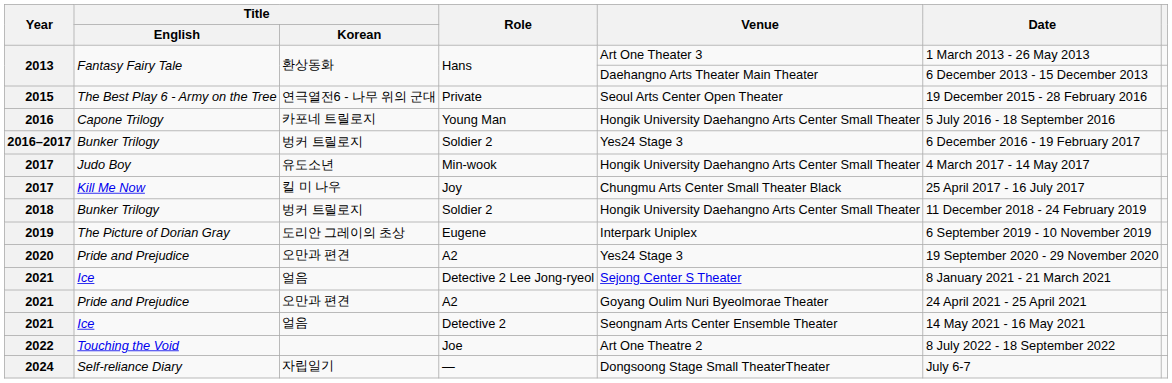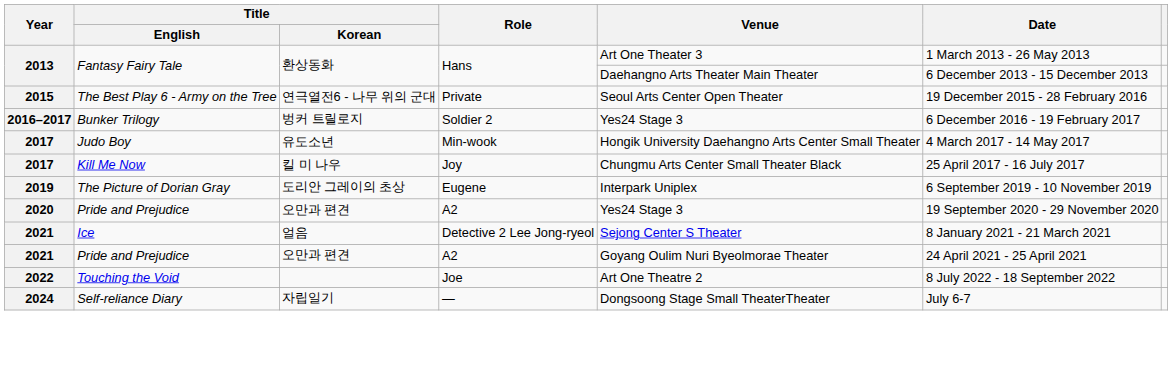 <table class="wikitable plainrowheaders sortable" style="text-align:left; font-size:100%">
 <tr>
 <th scope="col" rowspan="2">Year</th>
 <th scope="col" colspan="2">Title</th>
 <th scope="col" rowspan="2">Role</th>
 <th scope="col" rowspan="2">Venue</th>
 <th scope="col" rowspan="2">Date</th>
 <th rowspan="2" scope="col" class="unsortable"></th>
 </tr>
 <tr>
 <th>English</th>
 <th>Korean</th>
 </tr>
 <tr>
 <th scope="row" rowspan="2">2013</th>
 <td rowspan="2"><em>Fantasy Fairy Tale</em></td>
 <td rowspan="2">환상동화</td>
 <td rowspan="2">Hans</td>
 <td>Art One Theater 3</td>
 <td>1 March 2013 - 26 May 2013</td>
 <td></td>
 </tr>
 <tr>
 <td>Daehangno Arts Theater Main Theater</td>
 <td>6 December 2013 - 15 December 2013</td>
 <td></td>
 </tr>
 <tr>
 <th scope="row">2015</th>
 <td><em>The Best Play 6 - Army on the Tree</em></td>
 <td>연극열전6 - 나무 위의 군대</td>
 <td>Private</td>
 <td>Seoul Arts Center Open Theater</td>
 <td>19 December 2015 - 28 February 2016</td>
 <td></td>
 </tr>
 <tr>
-<th scope="row">2016</th>
-<td><em>Capone Trilogy</em></td>
-<td>카포네 트릴로지</td>
-<td>Young Man</td>
-<td>Hongik University Daehangno Arts Center Small Theater</td>
-<td>5 July 2016 - 18 September 2016</td>
-<td></td>
-</tr>
-<tr>
 <th scope="row">2016–2017</th>
 <td><em>Bunker Trilogy</em></td>
 <td>벙커 트릴로지</td>
 <td>Soldier 2</td>
 <td>Yes24 Stage 3</td>
 <td>6 December 2016 - 19 February 2017</td>
 <td></td>
 </tr>
 <tr>
 <th scope="row">2017</th>
 <td><em>Judo Boy</em></td>
 <td>유도소년</td>
 <td>Min-wook</td>
 <td>Hongik University Daehangno Arts Center Small Theater</td>
 <td>4 March 2017 - 14 May 2017</td>
 <td></td>
 </tr>
 <tr>
 <th scope="row">2017</th>
 <td><em><a href='#'>Kill Me Now</a></em></td>
 <td>킬 미 나우</td>
 <td>Joy</td>
 <td>Chungmu Arts Center Small Theater Black</td>
 <td>25 April 2017 - 16 July 2017</td>
-<td></td>
-</tr>
-<tr>
-<th scope="row">2018</th>
-<td><em>Bunker Trilogy</em></td>
-<td>벙커 트릴로지</td>
-<td>Soldier 2</td>
-<td>Hongik University Daehangno Arts Center Small Theater</td>
-<td>11 December 2018 - 24 February 2019</td>
 <td></td>
 </tr>
 <tr>
 <th scope="row">2019</th>
 <td><em>The Picture of Dorian Gray</em></td>
 <td>도리안 그레이의 초상</td>
 <td>Eugene</td>
 <td>Interpark Uniplex</td>
 <td>6 September 2019 - 10 November 2019</td>
 <td></td>
 </tr>
 <tr>
 <th scope="row">2020</th>
 <td><em>Pride and Prejudice</em></td>
 <td>오만과 편견</td>
 <td>A2</td>
 <td>Yes24 Stage 3</td>
 <td>19 September 2020 - 29 November 2020</td>
 <td></td>
 </tr>
 <tr>
 <th scope="row">2021</th>
 <td><em><a href='#'>Ice</a></em></td>
 <td>얼음</td>
 <td>Detective 2 Lee Jong-ryeol</td>
 <td><a href='#'>Sejong Center S Theater</a></td>
 <td>8 January 2021 - 21 March 2021</td>
 <td></td>
 </tr>
 <tr>
 <th scope="row">2021</th>
 <td><em>Pride and Prejudice</em></td>
 <td>오만과 편견</td>
 <td>A2</td>
 <td>Goyang Oulim Nuri Byeolmorae Theater</td>
 <td>24 April 2021 - 25 April 2021</td>
 <td></td>
 </tr>
 <tr>
-<th scope="row">2021</th>
-<td><em><a href='#'>Ice</a></em></td>
-<td>얼음</td>
-<td>Detective 2</td>
-<td>Seongnam Arts Center Ensemble Theater</td>
-<td>14 May 2021 - 16 May 2021</td>
-<td></td>
-</tr>
-<tr>
 <th scope="row">2022</th>
 <td><em><a href='#'>Touching the Void</a></em></td>
 <td></td>
 <td>Joe</td>
 <td>Art One Theatre 2</td>
 <td>8 July 2022 - 18 September 2022</td>
 <td></td>
 </tr>
 <tr>
 <th scope="row">2024</th>
 <td><em>Self-reliance Diary</em></td>
 <td>자립일기</td>
 <td>—</td>
 <td>Dongsoong Stage Small TheaterTheater</td>
 <td>July 6-7</td>
 <td></td>
 </tr>
 </table>
